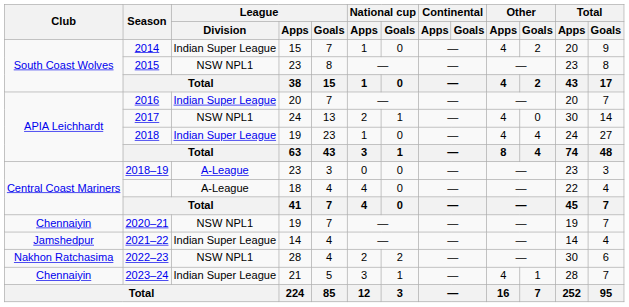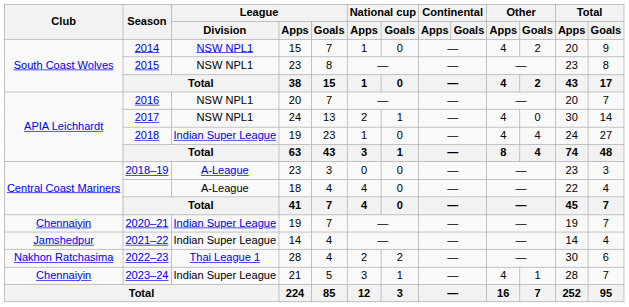 <table class="wikitable" style="text-align: center;">
 <tr>
 <th rowspan="2">Club</th>
 <th rowspan="2">Season</th>
 <th colspan="3">League</th>
 <th colspan="2">National cup</th>
 <th colspan="2">Continental</th>
 <th colspan="2">Other</th>
 <th colspan="2">Total</th>
 </tr>
 <tr>
 <th>Division</th>
 <th>Apps</th>
 <th>Goals</th>
 <th>Apps</th>
 <th>Goals</th>
 <th>Apps</th>
 <th>Goals</th>
 <th>Apps</th>
 <th>Goals</th>
 <th>Apps</th>
 <th>Goals</th>
 </tr>
 <tr>
 <td rowspan="3"><a href='#'>South Coast Wolves</a></td>
 <td><a href='#'>2014</a></td>
-<td>Indian Super League</td>
+<td><a href='#'>NSW NPL1</a></td>
 <td>15</td>
 <td>7</td>
 <td>1</td>
 <td>0</td>
 <td colspan=2>—</td>
 <td>4</td>
 <td>2</td>
 <td>20</td>
 <td>9</td>
 </tr>
 <tr>
 <td><a href='#'>2015</a></td>
 <td>NSW NPL1</td>
 <td>23</td>
 <td>8</td>
 <td colspan=2>—</td>
 <td colspan=2>—</td>
 <td colspan=2>—</td>
 <td>23</td>
 <td>8</td>
 </tr>
 <tr>
 <th colspan="2">Total</th>
 <th>38</th>
 <th>15</th>
 <th>1</th>
 <th>0</th>
 <th colspan=2>—</th>
 <th>4</th>
 <th>2</th>
 <th>43</th>
 <th>17</th>
 </tr>
 <tr>
 <td rowspan="4"><a href='#'>APIA Leichhardt</a></td>
 <td><a href='#'>2016</a></td>
-<td><a href='#'>Indian Super League</a></td>
+<td>NSW NPL1</td>
 <td>20</td>
 <td>7</td>
 <td colspan=2>—</td>
 <td colspan=2>—</td>
 <td colspan=2>—</td>
 <td>20</td>
 <td>7</td>
 </tr>
 <tr>
 <td><a href='#'>2017</a></td>
 <td>NSW NPL1</td>
 <td>24</td>
 <td>13</td>
 <td>2</td>
 <td>1</td>
 <td colspan=2>—</td>
 <td>4</td>
 <td>0</td>
 <td>30</td>
 <td>14</td>
 </tr>
 <tr>
 <td><a href='#'>2018</a></td>
 <td><a href='#'>Indian Super League</a></td>
 <td>19</td>
 <td>23</td>
 <td>1</td>
 <td>0</td>
 <td colspan=2>—</td>
 <td>4</td>
 <td>4</td>
 <td>24</td>
 <td>27</td>
 </tr>
 <tr>
 <th colspan="2">Total</th>
 <th>63</th>
 <th>43</th>
 <th>3</th>
 <th>1</th>
 <th colspan=2>—</th>
 <th>8</th>
 <th>4</th>
 <th>74</th>
 <th>48</th>
 </tr>
 <tr>
 <td rowspan="3"><a href='#'>Central Coast Mariners</a></td>
 <td><a href='#'>2018–19</a></td>
 <td><a href='#'>A-League</a></td>
 <td>23</td>
 <td>3</td>
 <td>0</td>
 <td>0</td>
 <td colspan=2>—</td>
 <td colspan=2>—</td>
 <td>23</td>
 <td>3</td>
 </tr>
 <tr>
 <td></td>
 <td>A-League</td>
 <td>18</td>
 <td>4</td>
 <td>4</td>
 <td>0</td>
 <td colspan=2>—</td>
 <td colspan=2>—</td>
 <td>22</td>
 <td>4</td>
 </tr>
 <tr>
 <th colspan="2">Total</th>
 <th>41</th>
 <th>7</th>
 <th>4</th>
 <th>0</th>
 <th colspan=2>—</th>
 <th colspan=2>—</th>
 <th>45</th>
 <th>7</th>
 </tr>
 <tr>
 <td><a href='#'>Chennaiyin</a></td>
 <td><a href='#'>2020–21</a></td>
-<td>NSW NPL1</td>
+<td><a href='#'>Indian Super League</a></td>
 <td>19</td>
 <td>7</td>
 <td colspan=2>—</td>
 <td colspan=2>—</td>
 <td colspan=2>—</td>
 <td>19</td>
 <td>7</td>
 </tr>
 <tr>
 <td><a href='#'>Jamshedpur</a></td>
 <td><a href='#'>2021–22</a></td>
 <td>Indian Super League</td>
 <td>14</td>
 <td>4</td>
 <td colspan=2>—</td>
 <td colspan=2>—</td>
 <td colspan=2>—</td>
 <td>14</td>
 <td>4</td>
 </tr>
 <tr>
 <td><a href='#'>Nakhon Ratchasima</a></td>
 <td><a href='#'>2022–23</a></td>
-<td>NSW NPL1</td>
+<td><a href='#'>Thai League 1</a></td>
 <td>28</td>
 <td>4</td>
 <td>2</td>
 <td>2</td>
 <td colspan=2>—</td>
 <td colspan=2>—</td>
 <td>30</td>
 <td>6</td>
 </tr>
 <tr>
 <td><a href='#'>Chennaiyin</a></td>
 <td><a href='#'>2023–24</a></td>
 <td>Indian Super League</td>
 <td>21</td>
 <td>5</td>
 <td>3</td>
 <td>1</td>
 <td colspan=2>—</td>
 <td>4</td>
 <td>1</td>
 <td>28</td>
 <td>7</td>
 </tr>
 <tr>
 <th colspan=3>Total</th>
 <th>224</th>
 <th>85</th>
 <th>12</th>
 <th>3</th>
 <th colspan=2>—</th>
 <th>16</th>
 <th>7</th>
 <th>252</th>
 <th>95</th>
 </tr>
 </table>
